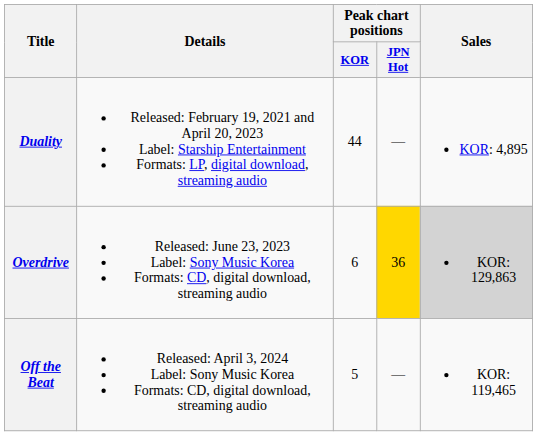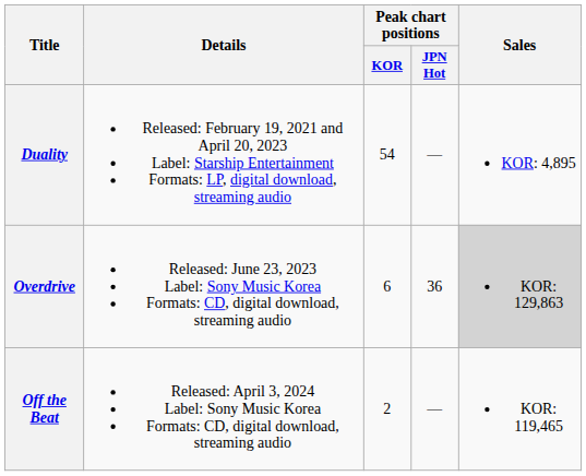 <table class="wikitable plainrowheaders" style="text-align:center;">
 <tr>
 <th scope="col" rowspan="2">Title</th>
 <th scope="col" rowspan="2">Details</th>
 <th colspan="2">Peak chart positions</th>
 <th scope="col" rowspan="2">Sales</th>
 </tr>
 <tr>
 <th scope="col" style="width:3em;font-size:90%;"><a href='#'>KOR</a><br></th>
 <th scope="col" style="width:3em;font-size:90%;"><a href='#'>JPN<br>Hot</a><br></th>
 </tr>
 <tr>
 <th scope="row"><em><a href='#'>Duality</a></em></th>
 <td><br><ul><li>Released: February 19, 2021 and April 20, 2023</li><li>Label: <a href='#'>Starship Entertainment</a></li><li>Formats: <a href='#'>LP</a>, <a href='#'>digital download</a>, <a href='#'>streaming audio</a></li></ul></td>
-<td>44</td>
+<td>54</td>
 <td>—</td>
 <td><br><ul><li><a href='#'>KOR</a>: 4,895</li></ul></td>
 </tr>
 <tr>
 <th scope="row"><em><a href='#'>Overdrive</a></em></th>
 <td><br><ul><li>Released: June 23, 2023</li><li>Label: <a href='#'>Sony Music Korea</a></li><li>Formats: <a href='#'>CD</a>, digital download, streaming audio</li></ul></td>
 <td>6</td>
-<td style="background: gold;">36</td>
+<td>36</td>
 <td style="background: lightgrey;"><br><ul><li>KOR: 129,863</li></ul></td>
 </tr>
 <tr>
 <th scope="row"><em><a href='#'>Off the Beat</a></em></th>
 <td><br><ul><li>Released: April 3, 2024</li><li>Label: Sony Music Korea</li><li>Formats: CD, digital download, streaming audio</li></ul></td>
-<td>5</td>
+<td>2</td>
 <td>—</td>
 <td><br><ul><li>KOR: 119,465</li></ul></td>
 </tr>
 </table>
